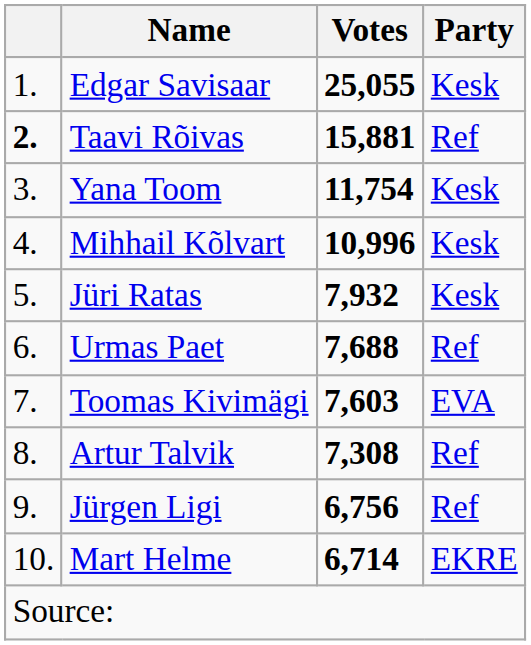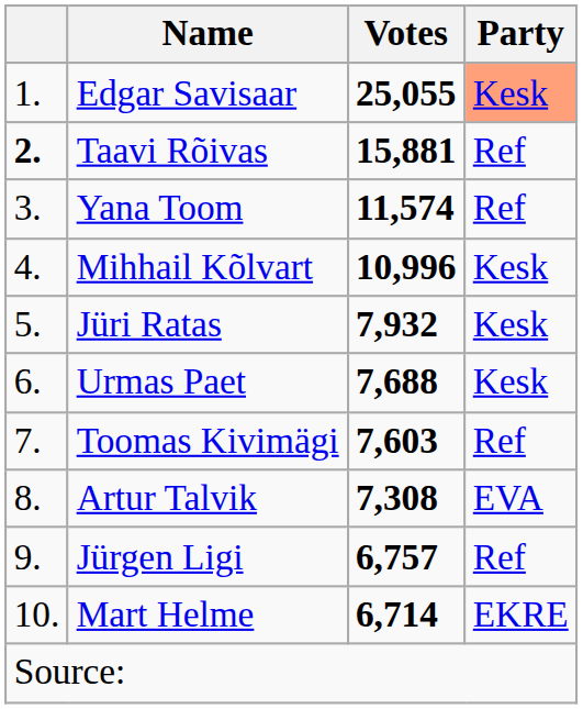 <table class="wikitable sortable">
 <tr>
 <th></th>
 <th><strong>Name</strong></th>
 <th><strong>Votes</strong></th>
 <th><strong>Party</strong></th>
 </tr>
 <tr>
 <td>1.</td>
 <td><a href='#'>Edgar Savisaar</a></td>
 <td><strong>25,055</strong></td>
-<td><a href='#'>Kesk</a></td>
+<td style="background: lightsalmon;"><a href='#'>Kesk</a></td>
 </tr>
 <tr>
 <td><strong>2.</strong></td>
 <td><a href='#'>Taavi Rõivas</a></td>
 <td><strong>15,881</strong></td>
 <td><a href='#'>Ref</a></td>
 </tr>
 <tr>
 <td>3.</td>
 <td><a href='#'>Yana Toom</a></td>
-<td><strong>11,754</strong></td>
-<td><a href='#'>Kesk</a></td>
+<td><strong>11,574</strong></td>
+<td><a href='#'>Ref</a></td>
 </tr>
 <tr>
 <td>4.</td>
 <td><a href='#'>Mihhail Kõlvart</a></td>
 <td><strong>10,996</strong></td>
 <td><a href='#'>Kesk</a></td>
 </tr>
 <tr>
 <td>5.</td>
 <td><a href='#'>Jüri Ratas</a></td>
 <td><strong>7,932</strong></td>
 <td><a href='#'>Kesk</a></td>
 </tr>
 <tr>
 <td>6.</td>
 <td><a href='#'>Urmas Paet</a></td>
 <td><strong>7,688</strong></td>
-<td><a href='#'>Ref</a></td>
+<td><a href='#'>Kesk</a></td>
 </tr>
 <tr>
 <td>7.</td>
 <td><a href='#'>Toomas Kivimägi</a></td>
 <td><strong>7,603</strong></td>
-<td><a href='#'>EVA</a></td>
+<td><a href='#'>Ref</a></td>
 </tr>
 <tr>
 <td>8.</td>
 <td><a href='#'>Artur Talvik</a></td>
 <td><strong>7,308</strong></td>
-<td><a href='#'>Ref</a></td>
+<td><a href='#'>EVA</a></td>
 </tr>
 <tr>
 <td>9.</td>
 <td><a href='#'>Jürgen Ligi</a></td>
-<td><strong>6,756</strong></td>
+<td><strong>6,757</strong></td>
 <td><a href='#'>Ref</a></td>
 </tr>
 <tr>
 <td>10.</td>
 <td><a href='#'>Mart Helme</a></td>
 <td><strong>6,714</strong></td>
 <td><a href='#'>EKRE</a></td>
 </tr>
 <tr>
 <td align=left colspan=4>Source: </td>
 </tr>
 </table>
